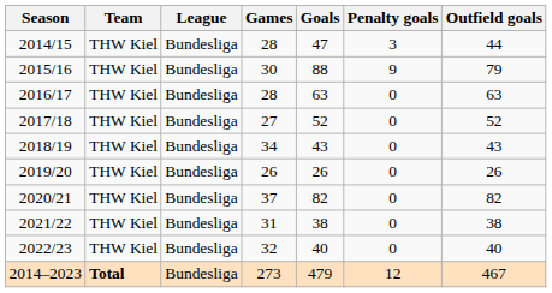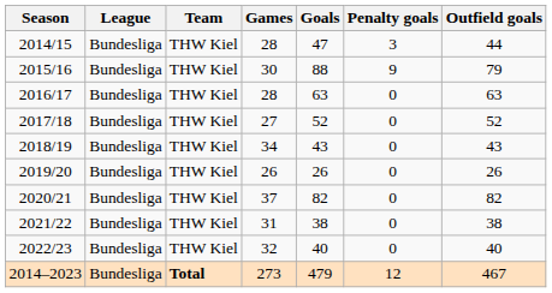 <table class="wikitable">
 <tr>
 <th>Season</th>
+<th>League</th>
 <th>Team</th>
-<th>League</th>
 <th>Games</th>
 <th>Goals</th>
 <th>Penalty goals</th>
 <th>Outfield goals</th>
 </tr>
 <tr>
 <td style="text-align:center;">2014/15</td>
+<td style="text-align:left;">Bundesliga</td>
 <td style="text-align:left;">THW Kiel</td>
-<td style="text-align:left;">Bundesliga</td>
 <td style="text-align:center;">28</td>
 <td style="text-align:center;">47</td>
 <td style="text-align:center;">3</td>
 <td style="text-align:center;">44</td>
 </tr>
 <tr>
 <td style="text-align:center;">2015/16</td>
+<td style="text-align:left;">Bundesliga</td>
 <td style="text-align:left;">THW Kiel</td>
-<td style="text-align:left;">Bundesliga</td>
 <td style="text-align:center;">30</td>
 <td style="text-align:center;">88</td>
 <td style="text-align:center;">9</td>
 <td style="text-align:center;">79</td>
 </tr>
 <tr>
 <td style="text-align:center;">2016/17</td>
+<td style="text-align:left;">Bundesliga</td>
 <td style="text-align:left;">THW Kiel</td>
-<td style="text-align:left;">Bundesliga</td>
 <td style="text-align:center;">28</td>
 <td style="text-align:center;">63</td>
 <td style="text-align:center;">0</td>
 <td style="text-align:center;">63</td>
 </tr>
 <tr>
 <td style="text-align:center;">2017/18</td>
+<td style="text-align:left;">Bundesliga</td>
 <td style="text-align:left;">THW Kiel</td>
-<td style="text-align:left;">Bundesliga</td>
 <td style="text-align:center;">27</td>
 <td style="text-align:center;">52</td>
 <td style="text-align:center;">0</td>
 <td style="text-align:center;">52</td>
 </tr>
 <tr>
 <td style="text-align:center;">2018/19</td>
+<td style="text-align:left;">Bundesliga</td>
 <td style="text-align:left;">THW Kiel</td>
-<td style="text-align:left;">Bundesliga</td>
 <td style="text-align:center;">34</td>
 <td style="text-align:center;">43</td>
 <td style="text-align:center;">0</td>
 <td style="text-align:center;">43</td>
 </tr>
 <tr>
 <td style="text-align:center;">2019/20</td>
+<td style="text-align:left;">Bundesliga</td>
 <td style="text-align:left;">THW Kiel</td>
-<td style="text-align:left;">Bundesliga</td>
 <td style="text-align:center;">26</td>
 <td style="text-align:center;">26</td>
 <td style="text-align:center;">0</td>
 <td style="text-align:center;">26</td>
 </tr>
 <tr>
 <td style="text-align:center;">2020/21</td>
+<td style="text-align:left;">Bundesliga</td>
 <td style="text-align:left;">THW Kiel</td>
-<td style="text-align:left;">Bundesliga</td>
 <td style="text-align:center;">37</td>
 <td style="text-align:center;">82</td>
 <td style="text-align:center;">0</td>
 <td style="text-align:center;">82</td>
 </tr>
 <tr>
 <td style="text-align:center;">2021/22</td>
+<td style="text-align:left;">Bundesliga</td>
 <td style="text-align:left;">THW Kiel</td>
-<td style="text-align:left;">Bundesliga</td>
 <td style="text-align:center;">31</td>
 <td style="text-align:center;">38</td>
 <td style="text-align:center;">0</td>
 <td style="text-align:center;">38</td>
 </tr>
 <tr>
 <td style="text-align:center;">2022/23</td>
+<td style="text-align:left;">Bundesliga</td>
 <td style="text-align:left;">THW Kiel</td>
-<td style="text-align:left;">Bundesliga</td>
 <td style="text-align:center;">32</td>
 <td style="text-align:center;">40</td>
 <td style="text-align:center;">0</td>
 <td style="text-align:center;">40</td>
 </tr>
 <tr style="background-color:#FFE1C0;">
 <td style="text-align:center;">2014–2023</td>
+<td style="text-align:left;">Bundesliga</td>
 <td style="text-align:left;"><strong>Total</strong></td>
-<td style="text-align:left;">Bundesliga</td>
 <td style="text-align:center;">273</td>
 <td style="text-align:center;">479</td>
 <td style="text-align:center;">12</td>
 <td style="text-align:center;">467</td>
 </tr>
 </table>
